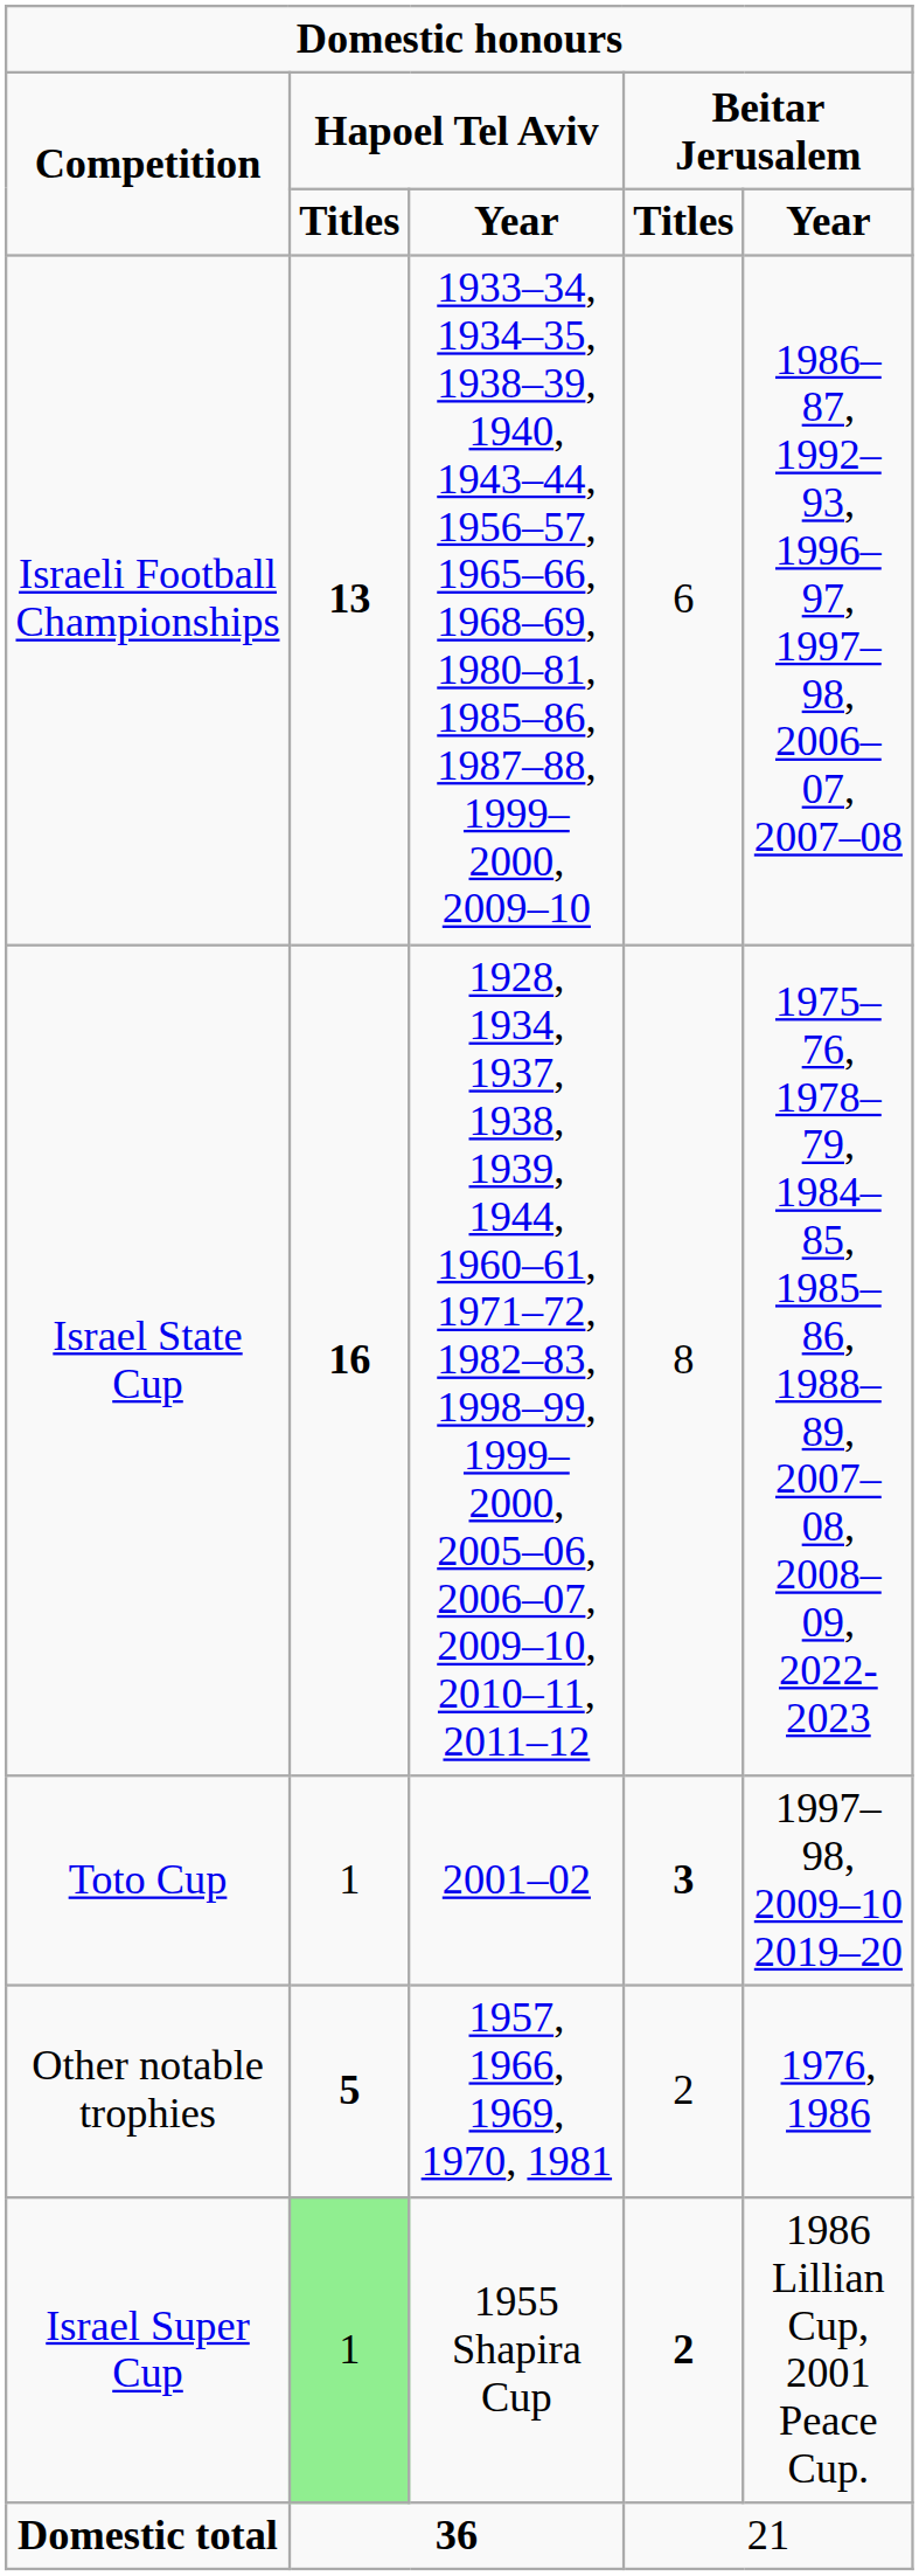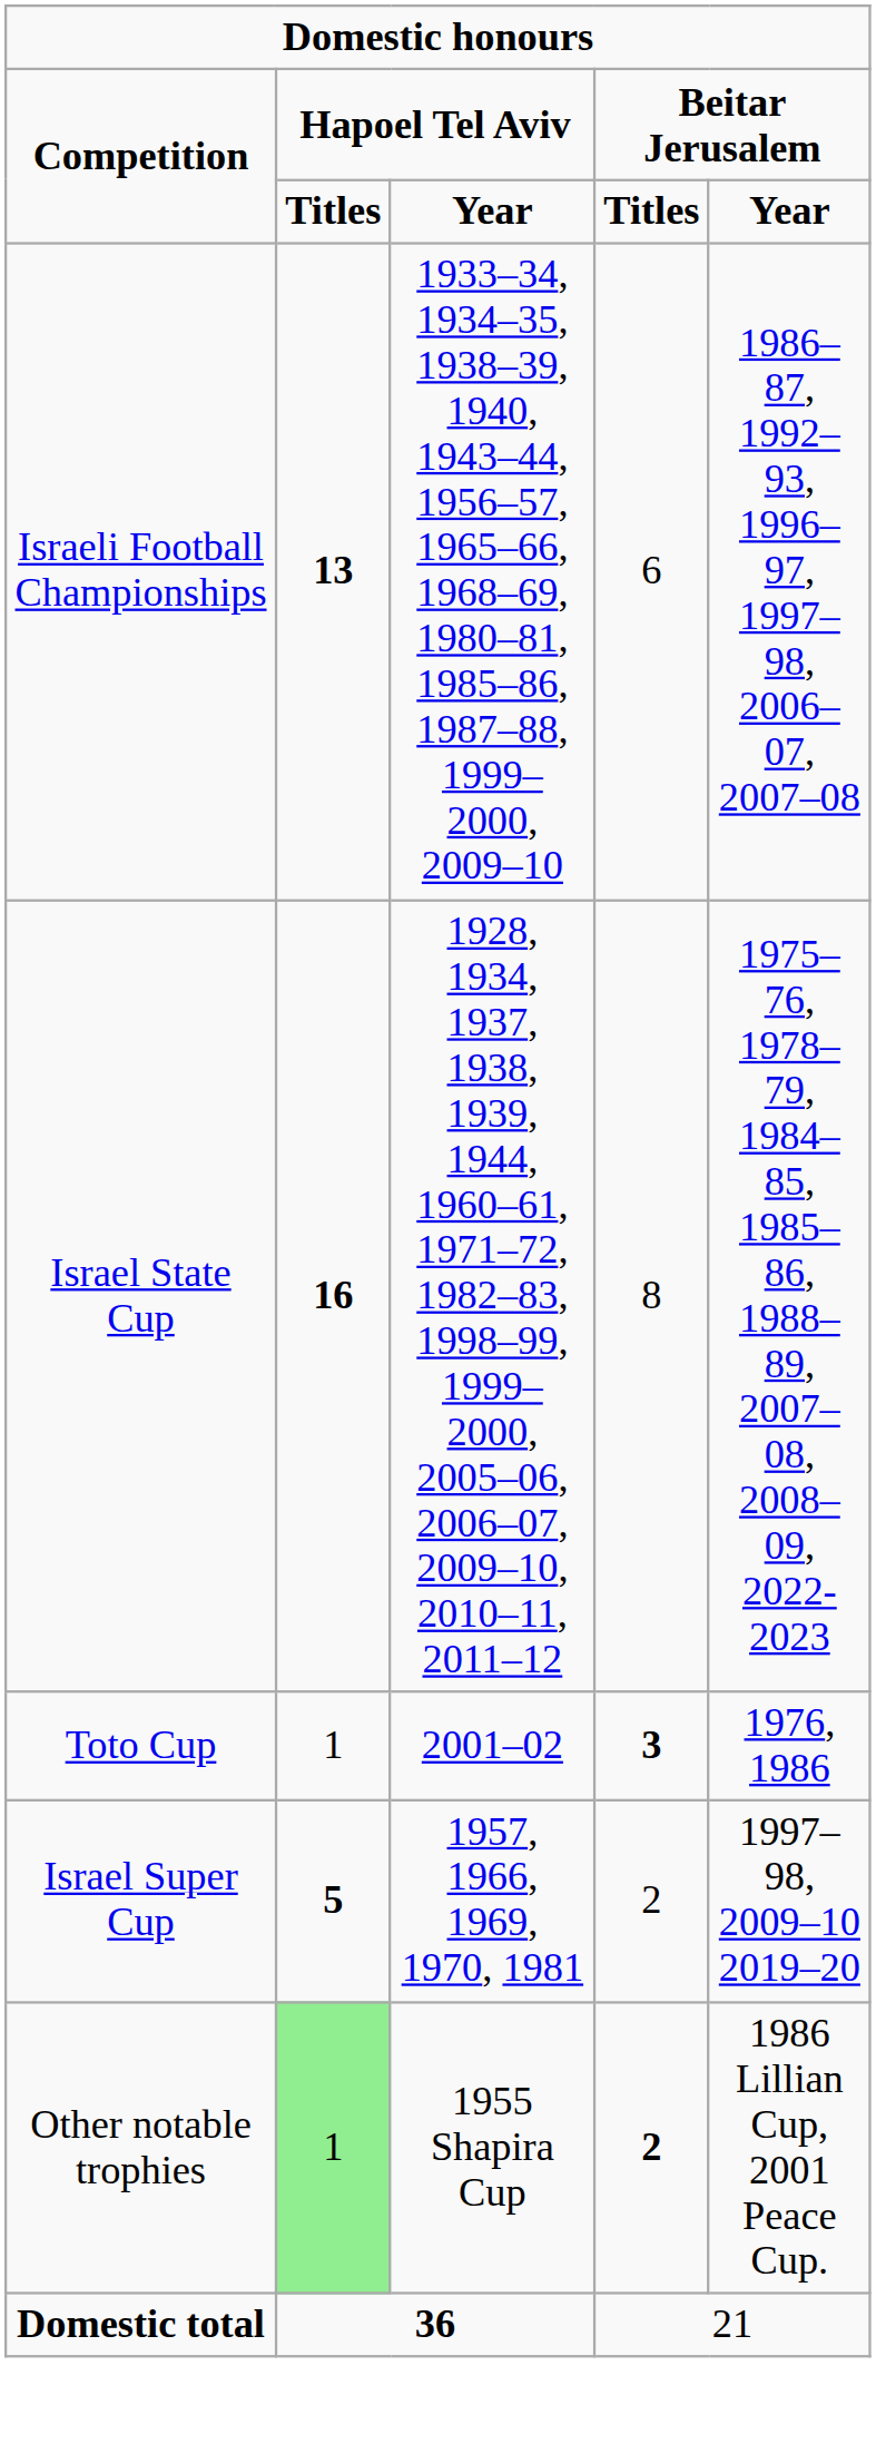 <table class="wikitable" style="width:55%;text-align:center">
 <tr>
 <td colspan="5"><strong>Domestic honours</strong></td>
 </tr>
 <tr>
 <td style="width:25%" rowspan="2"><strong>Competition</strong></td>
 <td colspan="2"><strong>Hapoel Tel Aviv</strong></td>
 <td colspan="2"><strong>Beitar Jerusalem</strong></td>
 </tr>
 <tr>
 <td style="width:8%"><strong>Titles</strong></td>
 <td><strong>Year</strong></td>
 <td style="width:8%"><strong>Titles</strong></td>
 <td><strong>Year</strong></td>
 </tr>
 <tr>
 <td><a href='#'>Israeli Football Championships</a></td>
 <td><strong>13</strong></td>
 <td><a href='#'>1933–34</a>, <a href='#'>1934–35</a>, <a href='#'>1938–39</a>, <a href='#'>1940</a>, <a href='#'>1943–44</a>, <a href='#'>1956–57</a>, <a href='#'>1965–66</a>, <a href='#'>1968–69</a>, <a href='#'>1980–81</a>, <a href='#'>1985–86</a>, <a href='#'>1987–88</a>, <a href='#'>1999–2000</a>, <a href='#'>2009–10</a></td>
 <td>6</td>
 <td><a href='#'>1986–87</a>, <a href='#'>1992–93</a>, <a href='#'>1996–97</a>, <a href='#'>1997–98</a>, <a href='#'>2006–07</a>, <a href='#'>2007–08</a></td>
 </tr>
 <tr>
 <td><a href='#'>Israel State Cup</a></td>
 <td><strong>16</strong></td>
 <td><a href='#'>1928</a>, <a href='#'>1934</a>, <a href='#'>1937</a>, <a href='#'>1938</a>, <a href='#'>1939</a>, <a href='#'>1944</a>, <a href='#'>1960–61</a>, <a href='#'>1971–72</a>, <a href='#'>1982–83</a>, <a href='#'>1998–99</a>, <a href='#'>1999–2000</a>, <a href='#'>2005–06</a>, <a href='#'>2006–07</a>, <a href='#'>2009–10</a>, <a href='#'>2010–11</a>, <a href='#'>2011–12</a></td>
 <td>8</td>
 <td><a href='#'>1975–76</a>, <a href='#'>1978–79</a>, <a href='#'>1984–85</a>, <a href='#'>1985–86</a>, <a href='#'>1988–89</a>, <a href='#'>2007–08</a>, <a href='#'>2008–09</a>, <a href='#'>2022-2023</a></td>
 </tr>
 <tr>
 <td><a href='#'>Toto Cup</a></td>
 <td>1</td>
 <td><a href='#'>2001–02</a></td>
 <td><strong>3</strong></td>
+<td><a href='#'>1976</a>, <a href='#'>1986</a></td>
+</tr>
+<tr>
+<td><a href='#'>Israel Super Cup</a></td>
+<td><strong>5</strong></td>
+<td><a href='#'>1957</a>, <a href='#'>1966</a>, <a href='#'>1969</a>, <a href='#'>1970</a>, <a href='#'>1981</a></td>
+<td>2</td>
 <td>1997–98, <a href='#'>2009–10</a> <a href='#'>2019–20</a></td>
 </tr>
 <tr>
 <td>Other notable trophies</td>
-<td><strong>5</strong></td>
-<td><a href='#'>1957</a>, <a href='#'>1966</a>, <a href='#'>1969</a>, <a href='#'>1970</a>, <a href='#'>1981</a></td>
-<td>2</td>
-<td><a href='#'>1976</a>, <a href='#'>1986</a></td>
-</tr>
-<tr>
-<td><a href='#'>Israel Super Cup</a></td>
 <td style="background: lightgreen;">1</td>
 <td>1955 Shapira Cup</td>
 <td><strong>2</strong></td>
 <td>1986 Lillian Cup, 2001 Peace Cup.</td>
 </tr>
 <tr>
 <td><strong>Domestic total</strong></td>
 <td colspan="2"><strong>36</strong></td>
 <td colspan="2">21</td>
 </tr>
 </table>
